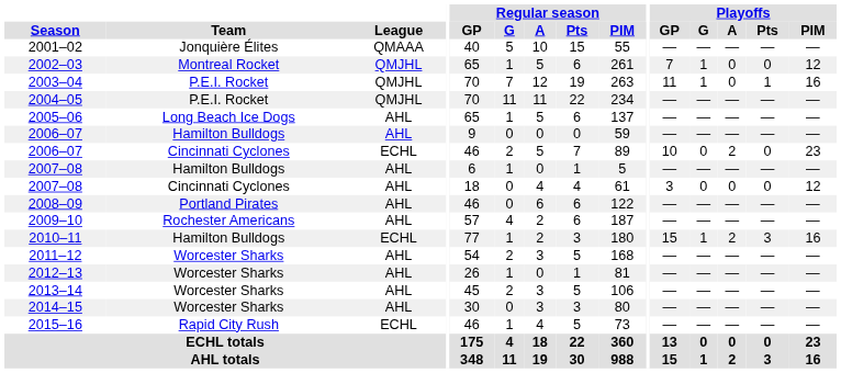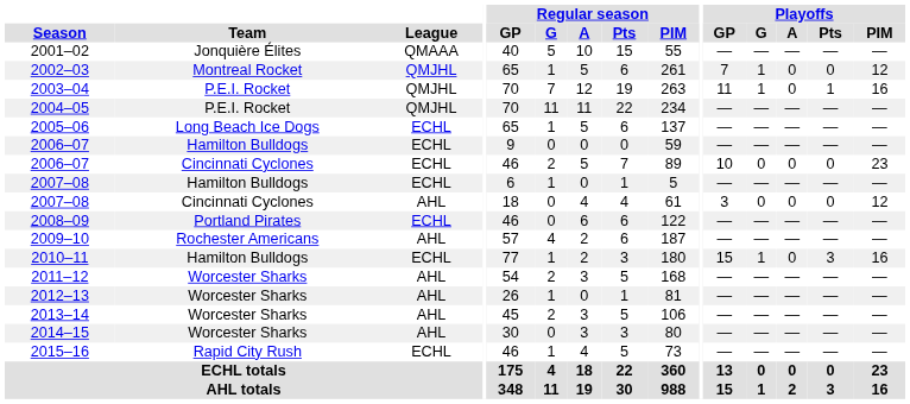 <table border="0" cellpadding="1" cellspacing="0" style="text-align:center; width:60em">
 <tr bgcolor="#e0e0e0">
 <th colspan="3" bgcolor="#ffffff"></th>
 <th rowspan="99" bgcolor="#ffffff"></th>
 <th colspan="5"><a href='#'>Regular season</a></th>
 <th rowspan="99" bgcolor="#ffffff"></th>
 <th colspan="5"><a href='#'>Playoffs</a></th>
 </tr>
 <tr bgcolor="#e0e0e0">
 <th><a href='#'>Season</a></th>
 <th>Team</th>
 <th>League</th>
 <th>GP</th>
 <th><a href='#'>G</a></th>
 <th><a href='#'>A</a></th>
 <th><a href='#'>Pts</a></th>
 <th><a href='#'>PIM</a></th>
 <th>GP</th>
 <th>G</th>
 <th>A</th>
 <th>Pts</th>
 <th>PIM</th>
 </tr>
 <tr>
 <td>2001–02</td>
 <td>Jonquière Élites</td>
 <td>QMAAA</td>
 <td>40</td>
 <td>5</td>
 <td>10</td>
 <td>15</td>
 <td>55</td>
 <td>—</td>
 <td>—</td>
 <td>—</td>
 <td>—</td>
 <td>—</td>
 </tr>
 <tr bgcolor="#f0f0f0">
 <td><a href='#'>2002–03</a></td>
 <td><a href='#'>Montreal Rocket</a></td>
 <td><a href='#'>QMJHL</a></td>
 <td>65</td>
 <td>1</td>
 <td>5</td>
 <td>6</td>
 <td>261</td>
 <td>7</td>
 <td>1</td>
 <td>0</td>
 <td>0</td>
 <td>12</td>
 </tr>
 <tr>
 <td><a href='#'>2003–04</a></td>
 <td><a href='#'>P.E.I. Rocket</a></td>
 <td>QMJHL</td>
 <td>70</td>
 <td>7</td>
 <td>12</td>
 <td>19</td>
 <td>263</td>
 <td>11</td>
 <td>1</td>
 <td>0</td>
 <td>1</td>
 <td>16</td>
 </tr>
 <tr bgcolor="#f0f0f0">
 <td><a href='#'>2004–05</a></td>
 <td>P.E.I. Rocket</td>
 <td>QMJHL</td>
 <td>70</td>
 <td>11</td>
 <td>11</td>
 <td>22</td>
 <td>234</td>
 <td>—</td>
 <td>—</td>
 <td>—</td>
 <td>—</td>
 <td>—</td>
 </tr>
 <tr>
 <td><a href='#'>2005–06</a></td>
 <td><a href='#'>Long Beach Ice Dogs</a></td>
-<td>AHL</td>
+<td><a href='#'>ECHL</a></td>
 <td>65</td>
 <td>1</td>
 <td>5</td>
 <td>6</td>
 <td>137</td>
 <td>—</td>
 <td>—</td>
 <td>—</td>
 <td>—</td>
 <td>—</td>
 </tr>
 <tr bgcolor="#f0f0f0">
 <td><a href='#'>2006–07</a></td>
 <td><a href='#'>Hamilton Bulldogs</a></td>
-<td><a href='#'>AHL</a></td>
+<td>ECHL</td>
 <td>9</td>
 <td>0</td>
 <td>0</td>
 <td>0</td>
 <td>59</td>
 <td>—</td>
 <td>—</td>
 <td>—</td>
 <td>—</td>
 <td>—</td>
 </tr>
 <tr>
 <td><a href='#'>2006–07</a></td>
 <td><a href='#'>Cincinnati Cyclones</a></td>
 <td>ECHL</td>
 <td>46</td>
 <td>2</td>
 <td>5</td>
 <td>7</td>
 <td>89</td>
 <td>10</td>
 <td>0</td>
-<td>2</td>
+<td>0</td>
 <td>0</td>
 <td>23</td>
 </tr>
 <tr bgcolor="#f0f0f0">
 <td><a href='#'>2007–08</a></td>
 <td>Hamilton Bulldogs</td>
-<td>AHL</td>
+<td>ECHL</td>
 <td>6</td>
 <td>1</td>
 <td>0</td>
 <td>1</td>
 <td>5</td>
 <td>—</td>
 <td>—</td>
 <td>—</td>
 <td>—</td>
 <td>—</td>
 </tr>
 <tr>
 <td><a href='#'>2007–08</a></td>
 <td>Cincinnati Cyclones</td>
 <td>AHL</td>
 <td>18</td>
 <td>0</td>
 <td>4</td>
 <td>4</td>
 <td>61</td>
 <td>3</td>
 <td>0</td>
 <td>0</td>
 <td>0</td>
 <td>12</td>
 </tr>
 <tr bgcolor="#f0f0f0">
 <td><a href='#'>2008–09</a></td>
 <td><a href='#'>Portland Pirates</a></td>
-<td>AHL</td>
+<td><a href='#'>ECHL</a></td>
 <td>46</td>
 <td>0</td>
 <td>6</td>
 <td>6</td>
 <td>122</td>
 <td>—</td>
 <td>—</td>
 <td>—</td>
 <td>—</td>
 <td>—</td>
 </tr>
 <tr>
 <td><a href='#'>2009–10</a></td>
 <td><a href='#'>Rochester Americans</a></td>
 <td>AHL</td>
 <td>57</td>
 <td>4</td>
 <td>2</td>
 <td>6</td>
 <td>187</td>
 <td>—</td>
 <td>—</td>
 <td>—</td>
 <td>—</td>
 <td>—</td>
 </tr>
 <tr bgcolor="#f0f0f0">
 <td><a href='#'>2010–11</a></td>
 <td>Hamilton Bulldogs</td>
 <td>ECHL</td>
 <td>77</td>
 <td>1</td>
 <td>2</td>
 <td>3</td>
 <td>180</td>
 <td>15</td>
 <td>1</td>
-<td>2</td>
+<td>0</td>
 <td>3</td>
 <td>16</td>
 </tr>
 <tr>
 <td><a href='#'>2011–12</a></td>
 <td><a href='#'>Worcester Sharks</a></td>
 <td>AHL</td>
 <td>54</td>
 <td>2</td>
 <td>3</td>
 <td>5</td>
 <td>168</td>
 <td>—</td>
 <td>—</td>
 <td>—</td>
 <td>—</td>
 <td>—</td>
 </tr>
 <tr bgcolor="#f0f0f0">
 <td><a href='#'>2012–13</a></td>
 <td>Worcester Sharks</td>
 <td>AHL</td>
 <td>26</td>
 <td>1</td>
 <td>0</td>
 <td>1</td>
 <td>81</td>
 <td>—</td>
 <td>—</td>
 <td>—</td>
 <td>—</td>
 <td>—</td>
 </tr>
 <tr>
 <td><a href='#'>2013–14</a></td>
 <td>Worcester Sharks</td>
 <td>AHL</td>
 <td>45</td>
 <td>2</td>
 <td>3</td>
 <td>5</td>
 <td>106</td>
 <td>—</td>
 <td>—</td>
 <td>—</td>
 <td>—</td>
 <td>—</td>
 </tr>
 <tr bgcolor="#f0f0f0">
 <td><a href='#'>2014–15</a></td>
 <td>Worcester Sharks</td>
 <td>AHL</td>
 <td>30</td>
 <td>0</td>
 <td>3</td>
 <td>3</td>
 <td>80</td>
 <td>—</td>
 <td>—</td>
 <td>—</td>
 <td>—</td>
 <td>—</td>
 </tr>
 <tr>
 <td><a href='#'>2015–16</a></td>
 <td><a href='#'>Rapid City Rush</a></td>
 <td>ECHL</td>
 <td>46</td>
 <td>1</td>
 <td>4</td>
 <td>5</td>
 <td>73</td>
 <td>—</td>
 <td>—</td>
 <td>—</td>
 <td>—</td>
 <td>—</td>
 </tr>
 <tr bgcolor="#e0e0e0">
 <th colspan="3">ECHL totals</th>
 <th>175</th>
 <th>4</th>
 <th>18</th>
 <th>22</th>
 <th>360</th>
 <th>13</th>
 <th>0</th>
 <th>0</th>
 <th>0</th>
 <th>23</th>
 </tr>
 <tr bgcolor="#e0e0e0">
 <th colspan="3">AHL totals</th>
 <th>348</th>
 <th>11</th>
 <th>19</th>
 <th>30</th>
 <th>988</th>
 <th>15</th>
 <th>1</th>
 <th>2</th>
 <th>3</th>
 <th>16</th>
 </tr>
 </table>
